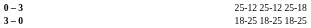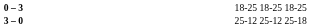 <table width=100% cellspacing=1>
 <tr>
 <th width=20%></th>
 <th width=12%></th>
 <th width=20%></th>
 <th width=33%></th>
 <td></td>
 </tr>
 <tr style=font-size:90%>
 <td align=right></td>
 <td align=center><strong>0 – 3</strong></td>
 <td><strong></strong></td>
-<td>25-12 25-12 25-18</td>
+<td>18-25 18-25 18-25</td>
 <td></td>
 </tr>
 <tr style=font-size:90%>
 <td align=right><strong></strong></td>
 <td align=center><strong>3 – 0</strong></td>
 <td></td>
-<td>18-25 18-25 18-25</td>
+<td>25-12 25-12 25-18</td>
 </tr>
 </table>
